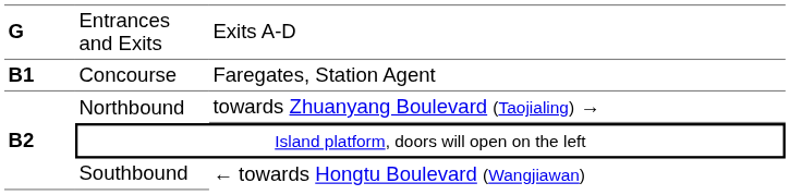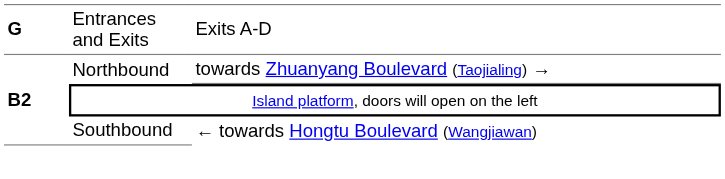 <table table border=0 cellspacing=0 cellpadding=3>
 <tr>
 <td style="border-top:solid 1px gray;border-bottom:solid 1px gray;" width=50><strong>G</strong></td>
 <td style="border-top:solid 1px gray;border-bottom:solid 1px gray;" width=100>Entrances and Exits</td>
 <td style="border-top:solid 1px gray;border-bottom:solid 1px gray;" width=450>Exits A-D</td>
-</tr>
-<tr>
-<td style="border-top:solid 0px gray;border-bottom:solid 1px gray;" width=50><strong>B1</strong></td>
-<td style="border-top:solid 0px gray;border-bottom:solid 1px gray;" width=100>Concourse</td>
-<td style="border-top:solid 0px gray;border-bottom:solid 1px gray;" width=450>Faregates, Station Agent</td>
 </tr>
 <tr>
 <td style="border-bottom:solid 1px gray;" rowspan=3><strong>B2</strong></td>
 <td>Northbound</td>
 <td style="border-bottom:solid 1px gray;"> towards <a href='#'>Zhuanyang Boulevard</a> <small>(<a href='#'>Taojialing</a>)</small> →</td>
 </tr>
 <tr>
 <td style="border-right:solid 2px black;border-left:solid 2px black;border-top:solid 2px black;border-bottom:solid 2px black;text-align:center;" colspan=2><small><a href='#'>Island platform</a>, doors will open on the left</small></td>
 </tr>
 <tr>
 <td style="border-bottom:solid 1px gray;">Southbound</td>
 <td>←  towards <a href='#'>Hongtu Boulevard</a> <small>(<a href='#'>Wangjiawan</a>)</small></td>
 </tr>
 </table>
